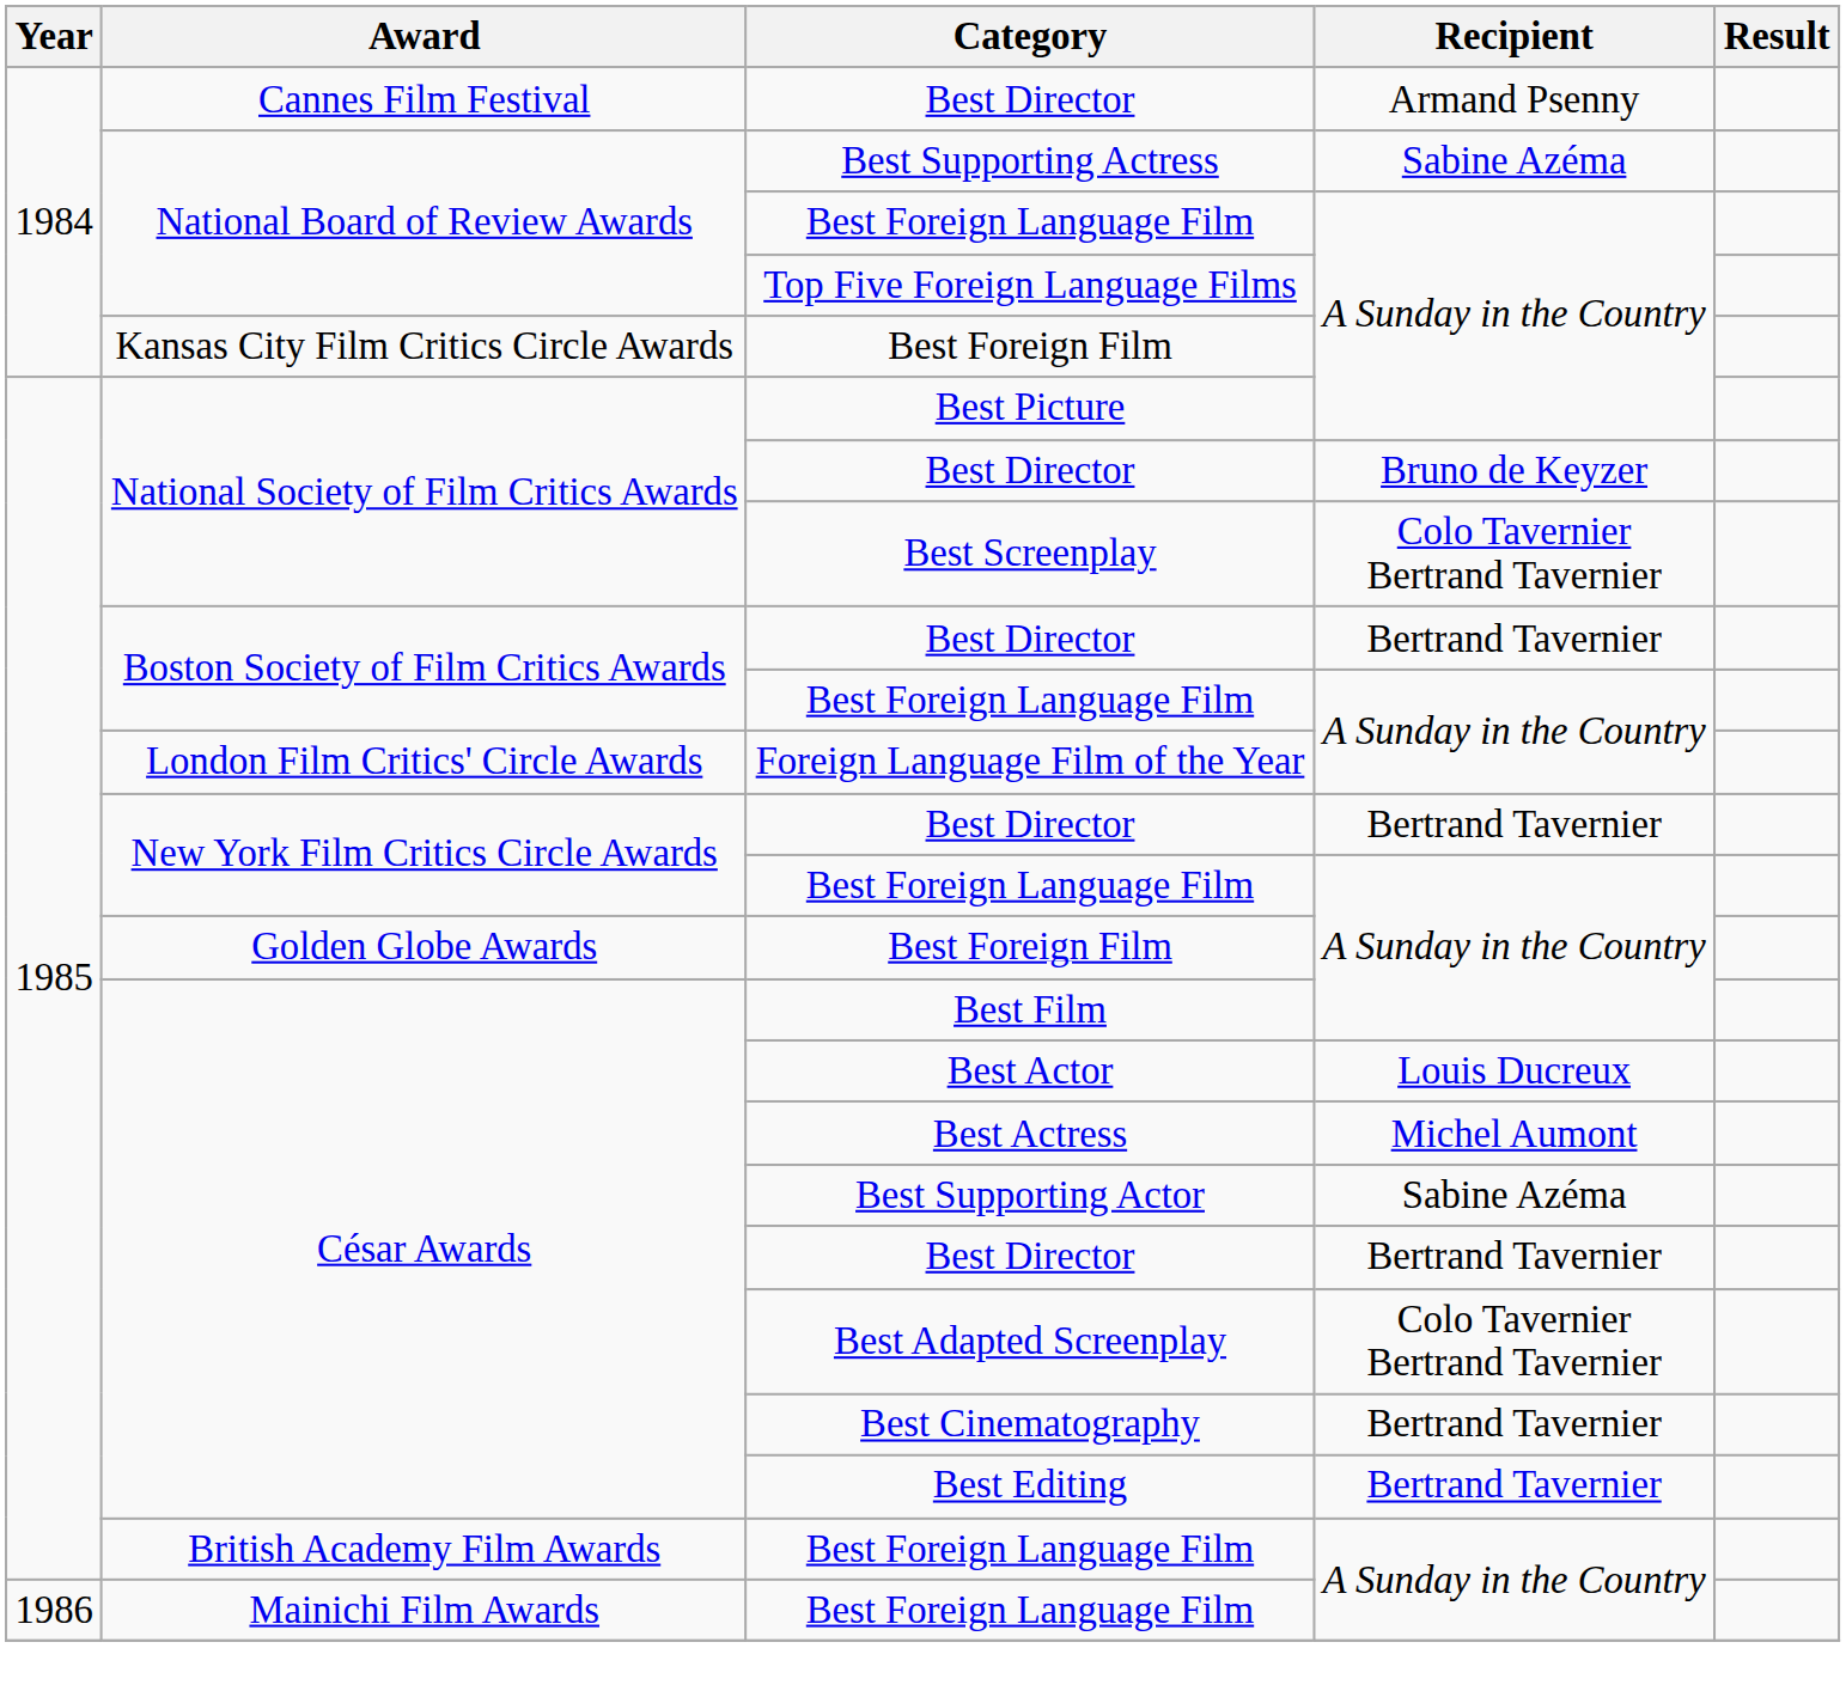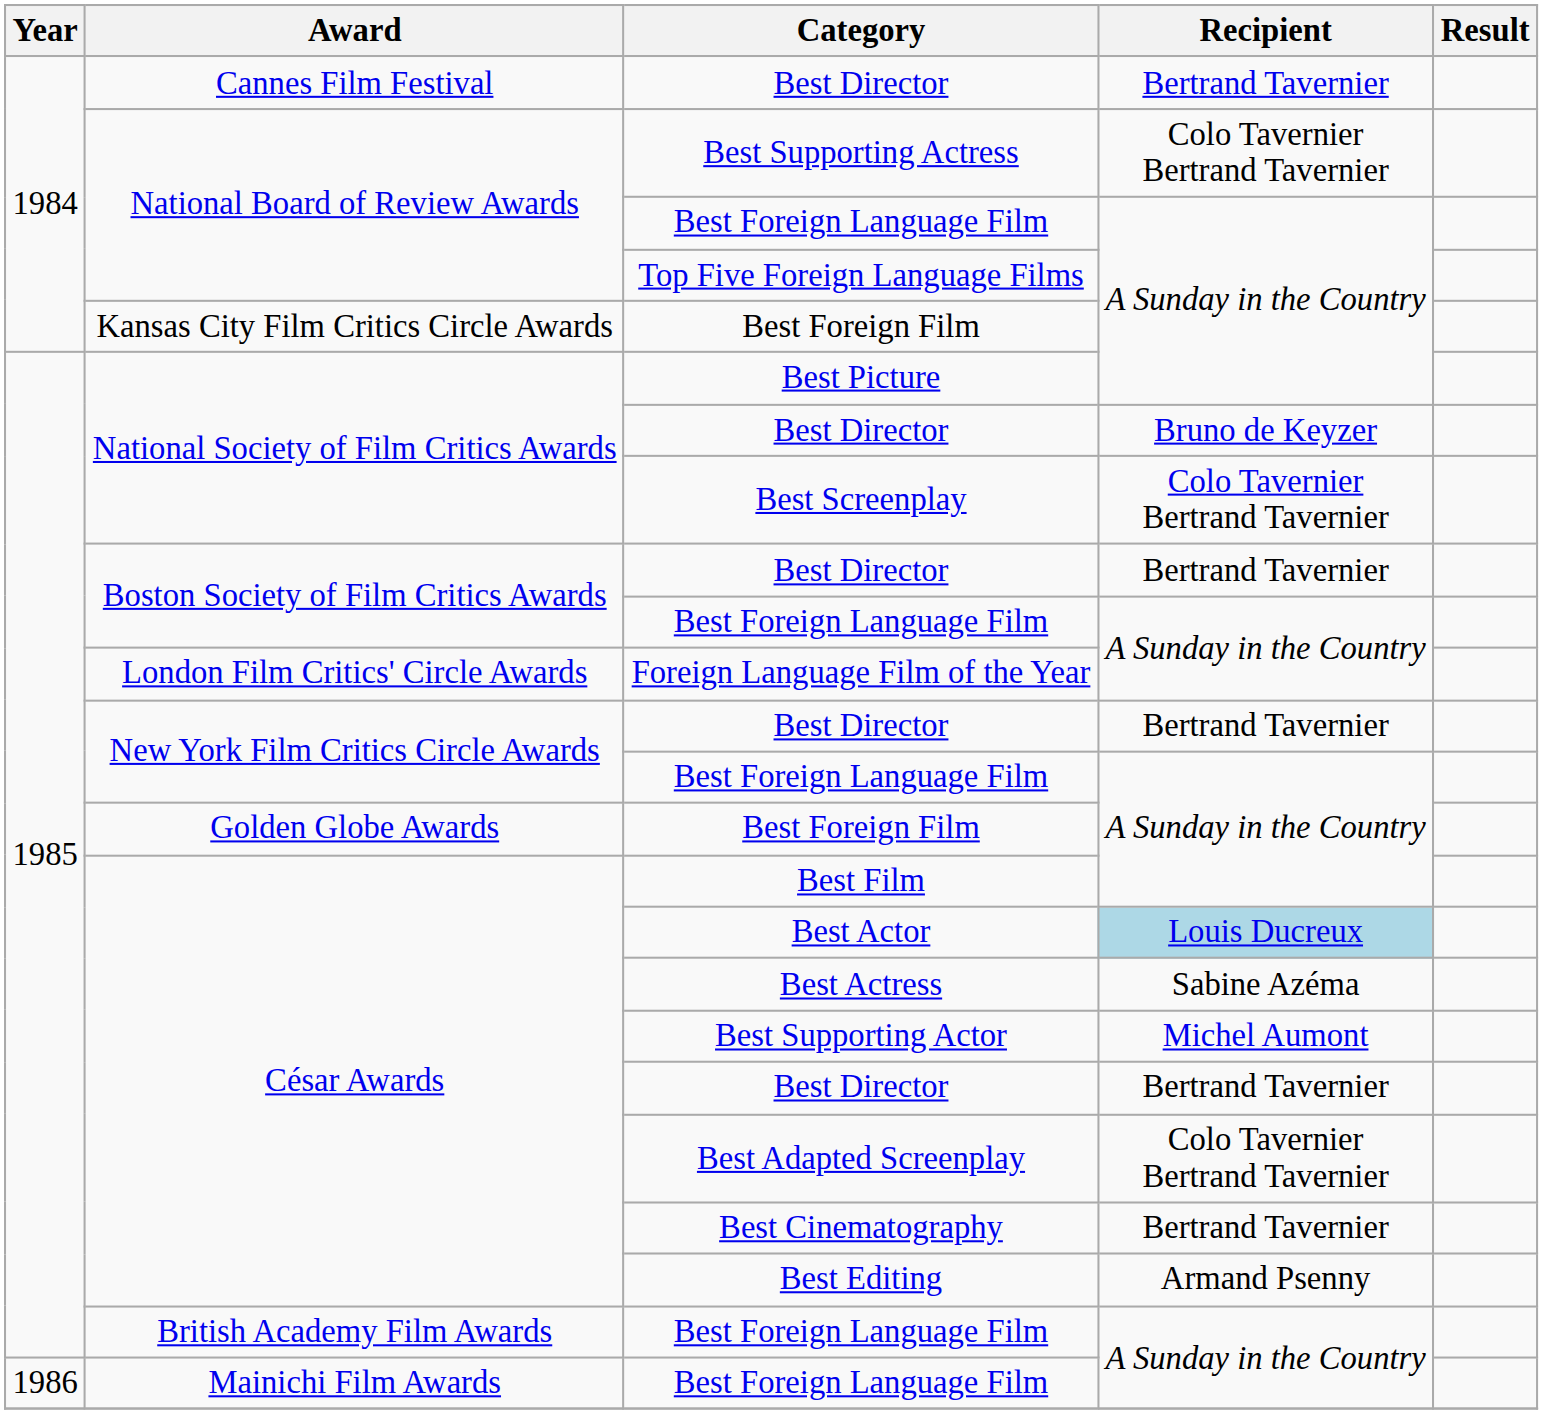 <table class="wikitable plainrowheaders" style="text-align:center;">
 <tr>
 <th scope="col">Year</th>
 <th scope="col">Award</th>
 <th scope="col">Category</th>
 <th scope="col">Recipient</th>
 <th scope="col">Result</th>
 </tr>
 <tr>
 <td rowspan="5">1984</td>
 <td><a href='#'>Cannes Film Festival</a></td>
 <td><a href='#'>Best Director</a></td>
-<td>Armand Psenny</td>
+<td><a href='#'>Bertrand Tavernier</a></td>
 <td></td>
 </tr>
 <tr>
 <td rowspan="3"><a href='#'>National Board of Review Awards</a></td>
 <td><a href='#'>Best Supporting Actress</a></td>
-<td><a href='#'>Sabine Azéma</a></td>
+<td>Colo Tavernier <br> Bertrand Tavernier</td>
 <td></td>
 </tr>
 <tr>
 <td><a href='#'>Best Foreign Language Film</a></td>
 <td rowspan="4"><em>A Sunday in the Country</em></td>
 <td></td>
 </tr>
 <tr>
 <td><a href='#'>Top Five Foreign Language Films</a></td>
 <td></td>
 </tr>
 <tr>
 <td>Kansas City Film Critics Circle Awards</td>
 <td>Best Foreign Film</td>
 <td></td>
 </tr>
 <tr>
 <td rowspan="18">1985</td>
 <td rowspan="3"><a href='#'>National Society of Film Critics Awards</a></td>
 <td><a href='#'>Best Picture</a></td>
 <td></td>
 </tr>
 <tr>
 <td><a href='#'>Best Director</a></td>
 <td><a href='#'>Bruno de Keyzer</a></td>
 <td></td>
 </tr>
 <tr>
 <td><a href='#'>Best Screenplay</a></td>
 <td><a href='#'>Colo Tavernier</a> <br> Bertrand Tavernier</td>
 <td></td>
 </tr>
 <tr>
 <td rowspan="2"><a href='#'>Boston Society of Film Critics Awards</a></td>
 <td><a href='#'>Best Director</a></td>
 <td>Bertrand Tavernier</td>
 <td></td>
 </tr>
 <tr>
 <td><a href='#'>Best Foreign Language Film</a></td>
 <td rowspan="2"><em>A Sunday in the Country</em></td>
 <td></td>
 </tr>
 <tr>
 <td><a href='#'>London Film Critics' Circle Awards</a></td>
 <td><a href='#'>Foreign Language Film of the Year</a></td>
 <td></td>
 </tr>
 <tr>
 <td rowspan="2"><a href='#'>New York Film Critics Circle Awards</a></td>
 <td><a href='#'>Best Director</a></td>
 <td>Bertrand Tavernier</td>
 <td></td>
 </tr>
 <tr>
 <td><a href='#'>Best Foreign Language Film</a></td>
 <td rowspan="3"><em>A Sunday in the Country</em></td>
 <td></td>
 </tr>
 <tr>
 <td><a href='#'>Golden Globe Awards</a></td>
 <td><a href='#'>Best Foreign Film</a></td>
 <td></td>
 </tr>
 <tr>
 <td rowspan="8"><a href='#'>César Awards</a></td>
 <td><a href='#'>Best Film</a></td>
 <td></td>
 </tr>
 <tr>
 <td><a href='#'>Best Actor</a></td>
-<td><a href='#'>Louis Ducreux</a></td>
+<td style="background: lightblue;"><a href='#'>Louis Ducreux</a></td>
 <td></td>
 </tr>
 <tr>
 <td><a href='#'>Best Actress</a></td>
-<td><a href='#'>Michel Aumont</a></td>
+<td>Sabine Azéma</td>
 <td></td>
 </tr>
 <tr>
 <td><a href='#'>Best Supporting Actor</a></td>
-<td>Sabine Azéma</td>
+<td><a href='#'>Michel Aumont</a></td>
 <td></td>
 </tr>
 <tr>
 <td><a href='#'>Best Director</a></td>
 <td>Bertrand Tavernier</td>
 <td></td>
 </tr>
 <tr>
 <td><a href='#'>Best Adapted Screenplay</a></td>
 <td>Colo Tavernier <br> Bertrand Tavernier</td>
 <td></td>
 </tr>
 <tr>
 <td><a href='#'>Best Cinematography</a></td>
 <td>Bertrand Tavernier</td>
 <td></td>
 </tr>
 <tr>
 <td><a href='#'>Best Editing</a></td>
-<td><a href='#'>Bertrand Tavernier</a></td>
+<td>Armand Psenny</td>
 <td></td>
 </tr>
 <tr>
 <td><a href='#'>British Academy Film Awards</a></td>
 <td><a href='#'>Best Foreign Language Film</a></td>
 <td rowspan="2"><em>A Sunday in the Country</em></td>
 <td></td>
 </tr>
 <tr>
 <td>1986</td>
 <td><a href='#'>Mainichi Film Awards</a></td>
 <td><a href='#'>Best Foreign Language Film</a></td>
 <td></td>
 </tr>
 <tr>
 </tr>
 </table>
